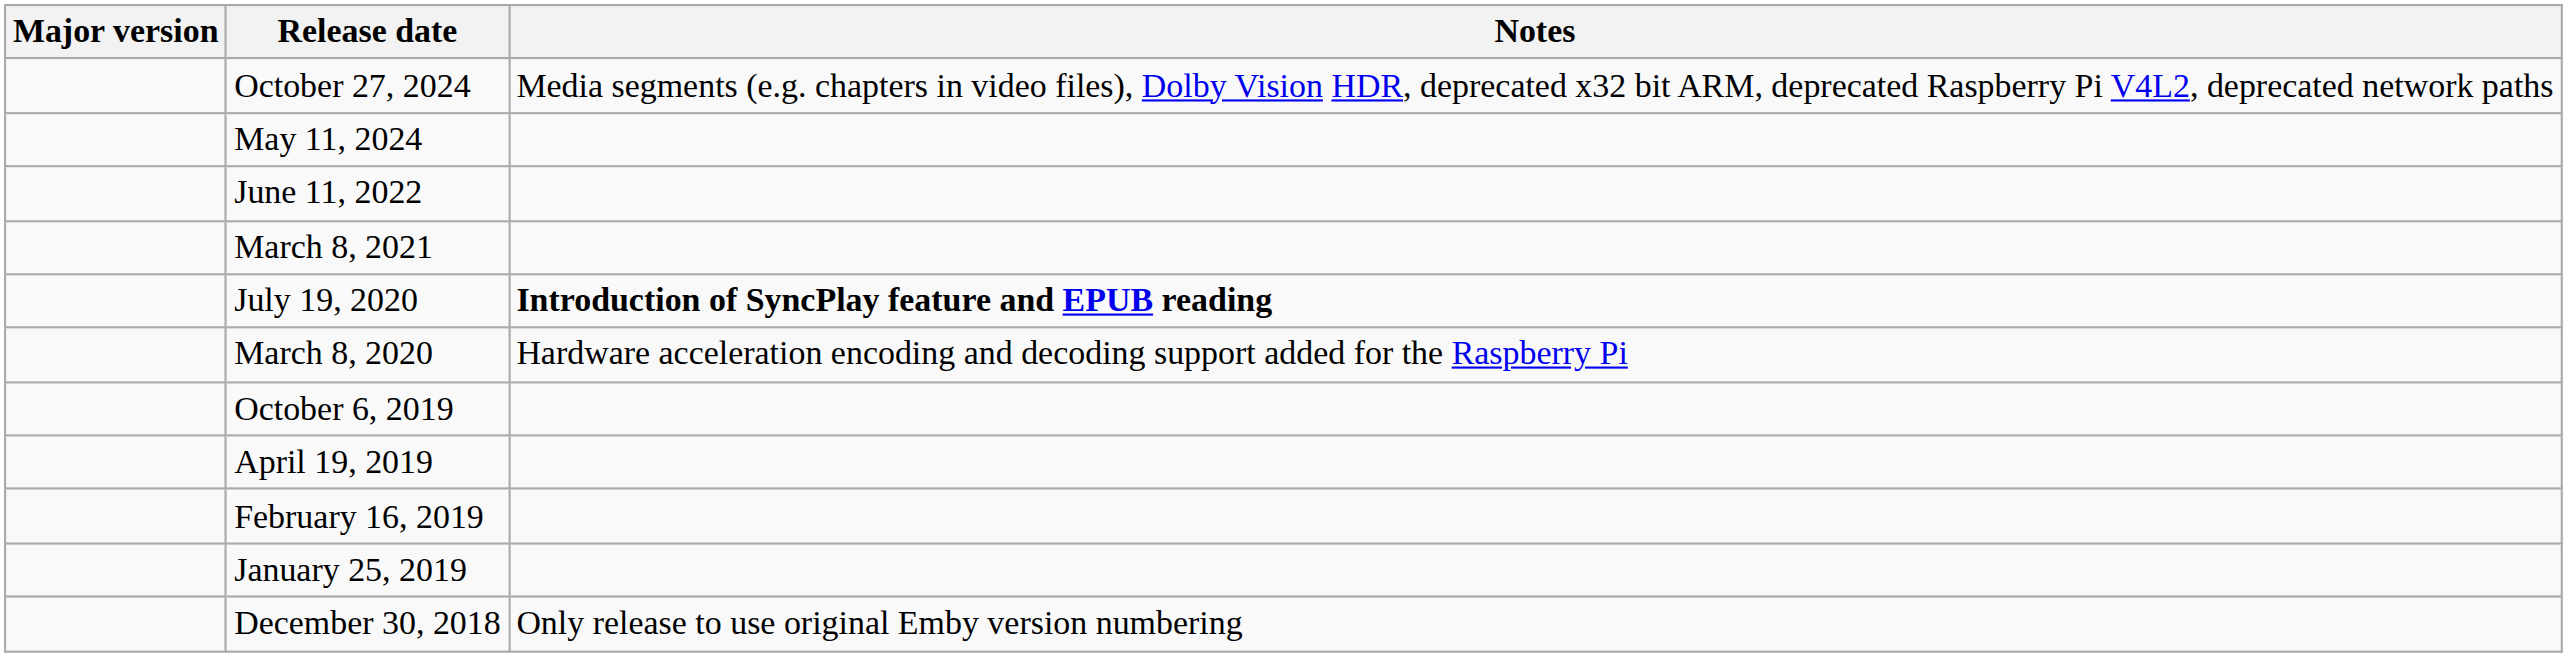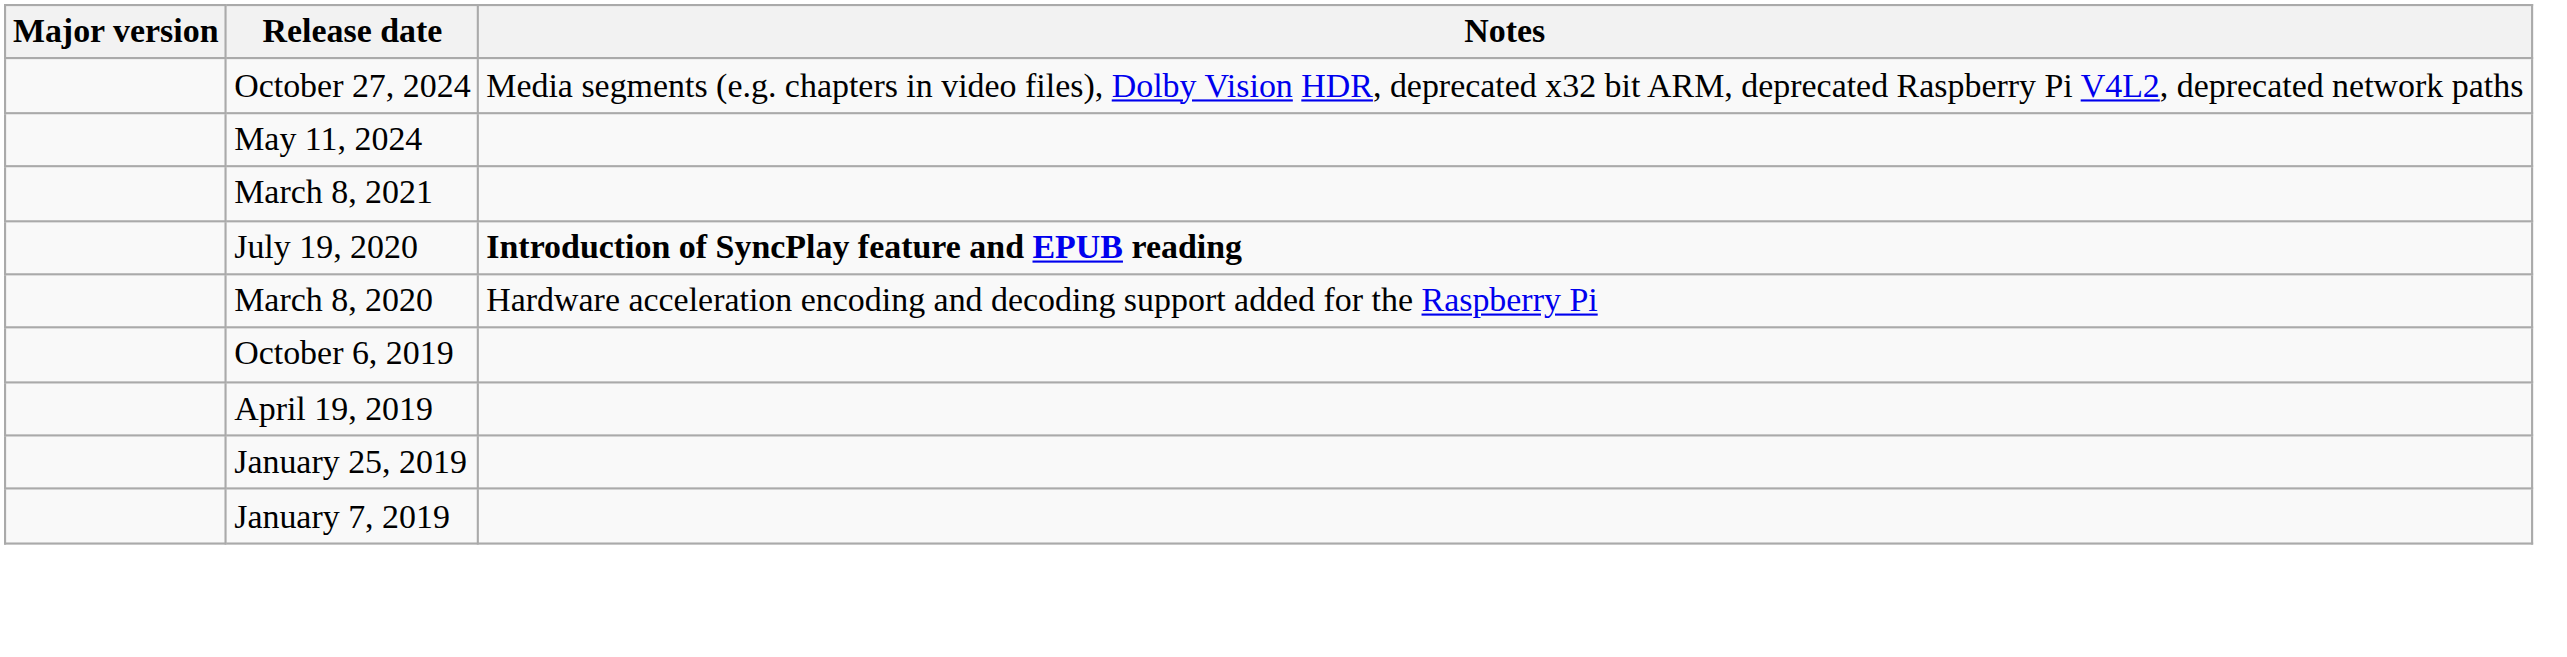 <table class="wikitable">
 <tr>
 <th>Major version</th>
 <th>Release date</th>
 <th>Notes</th>
 </tr>
 <tr>
 <td></td>
 <td>October 27, 2024</td>
 <td>Media segments (e.g. chapters in video files), <a href='#'>Dolby Vision</a> <a href='#'>HDR</a>, deprecated x32 bit ARM, deprecated Raspberry Pi <a href='#'>V4L2</a>, deprecated network paths</td>
 </tr>
 <tr>
 <td></td>
 <td>May 11, 2024</td>
-<td></td>
-</tr>
-<tr>
-<td></td>
-<td>June 11, 2022</td>
 <td></td>
 </tr>
 <tr>
 <td></td>
 <td>March 8, 2021</td>
 <td></td>
 </tr>
 <tr>
 <td></td>
 <td>July 19, 2020</td>
 <td><strong>Introduction of SyncPlay feature and <a href='#'>EPUB</a> reading</strong></td>
 </tr>
 <tr>
 <td></td>
 <td>March 8, 2020</td>
 <td>Hardware acceleration encoding and decoding support added for the <a href='#'>Raspberry Pi</a></td>
 </tr>
 <tr>
 <td></td>
 <td>October 6, 2019</td>
 <td></td>
 </tr>
 <tr>
 <td></td>
 <td>April 19, 2019</td>
 <td></td>
 </tr>
 <tr>
 <td></td>
-<td>February 16, 2019</td>
-<td></td>
-</tr>
-<tr>
-<td></td>
 <td>January 25, 2019</td>
 <td></td>
 </tr>
 <tr>
 <td></td>
-<td>December 30, 2018</td>
-<td>Only release to use original Emby version numbering</td>
+<td>January 7, 2019</td>
+<td></td>
 </tr>
 </table>
